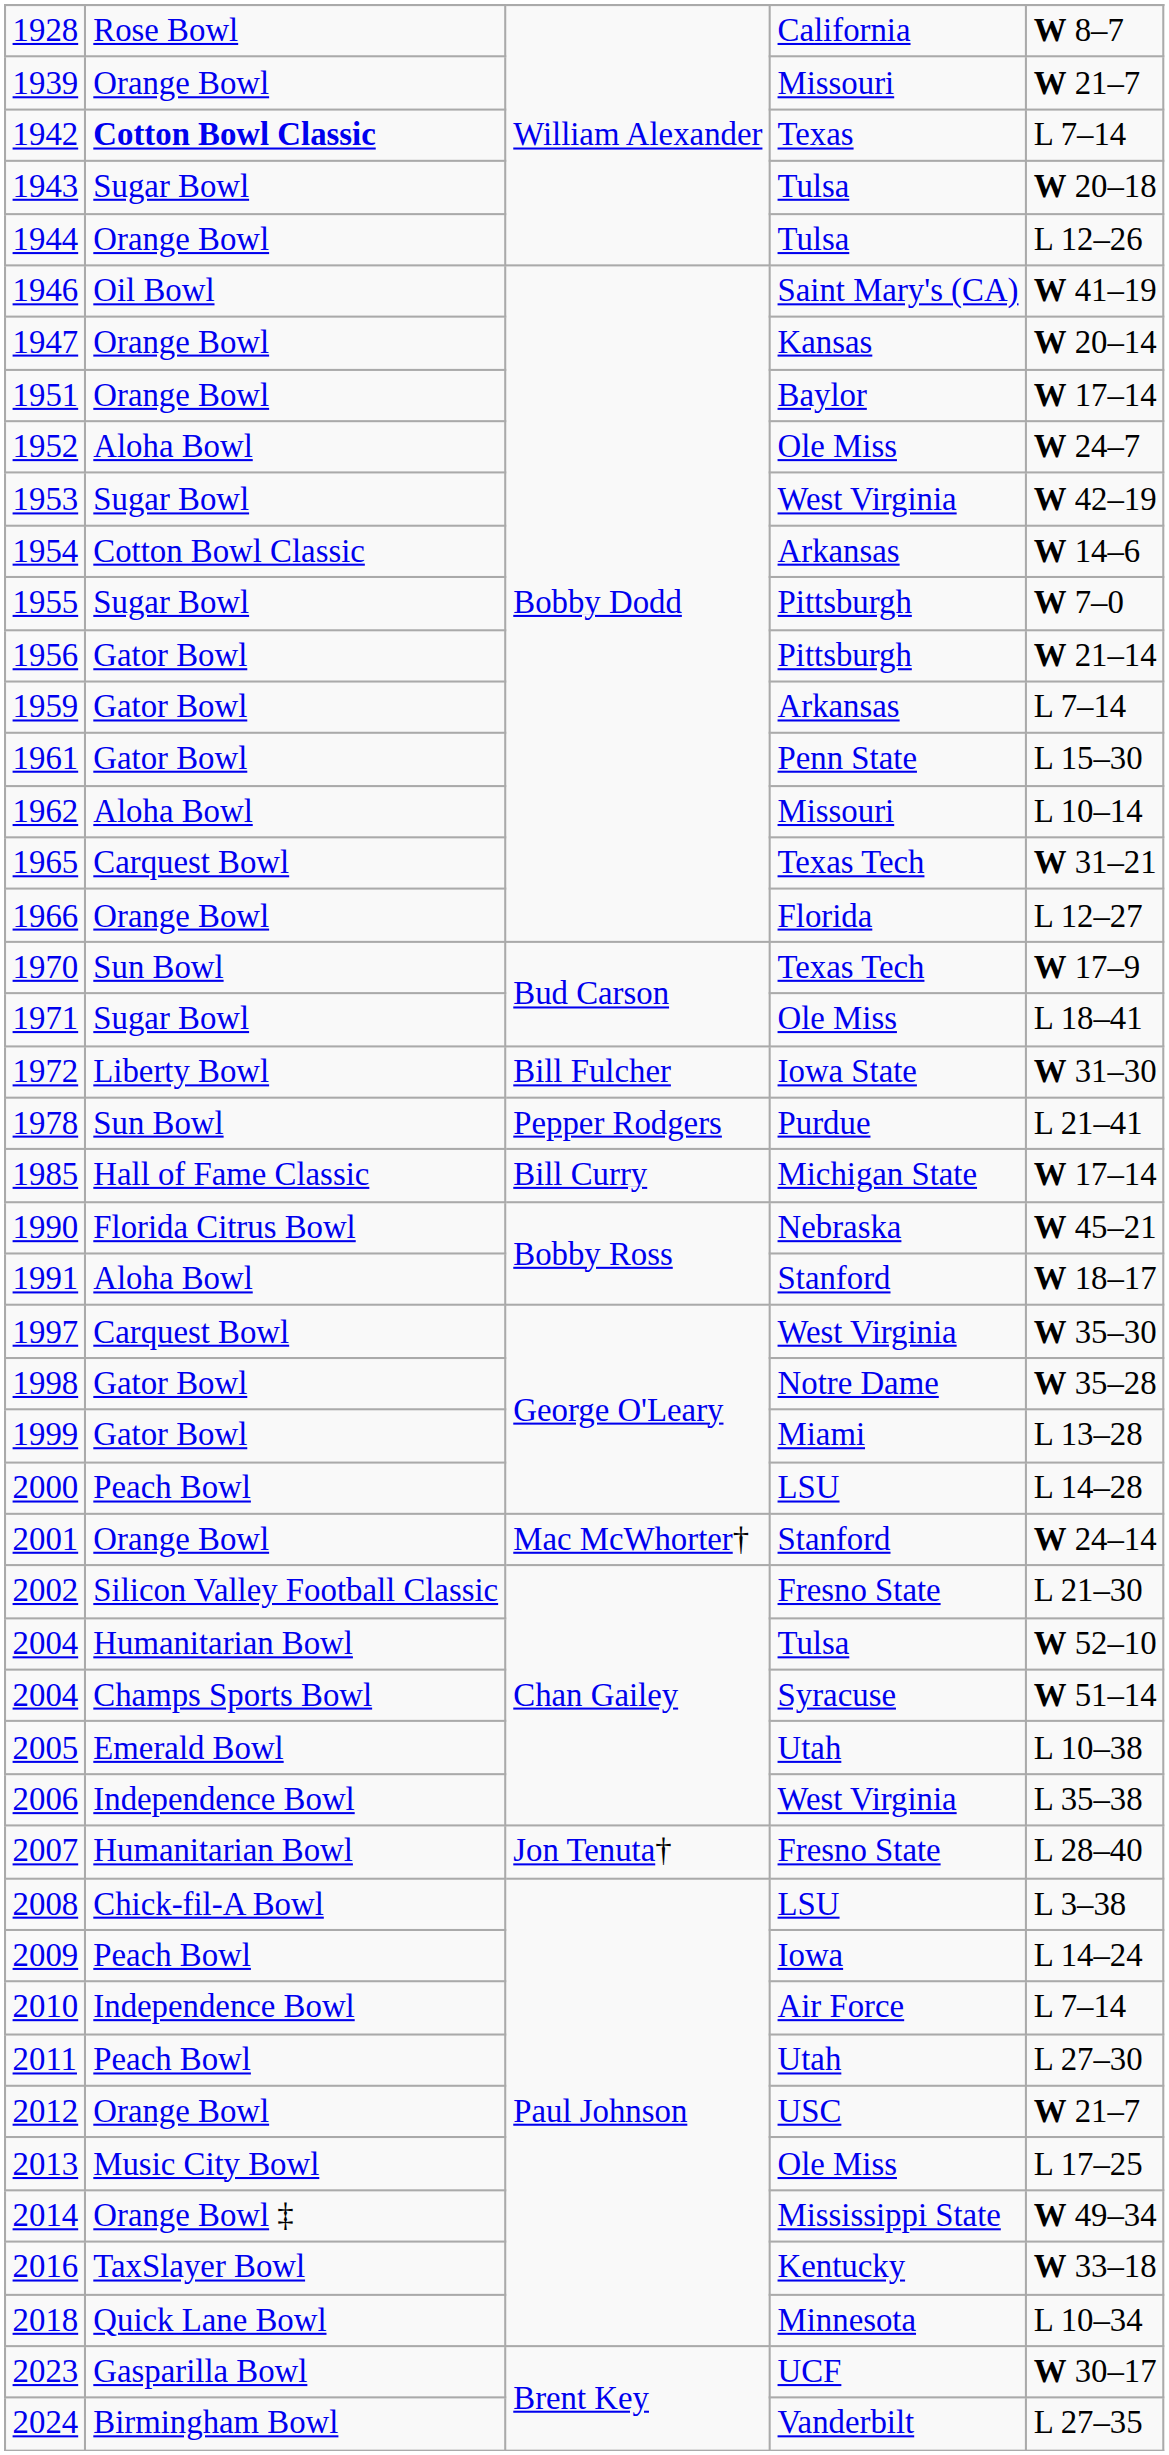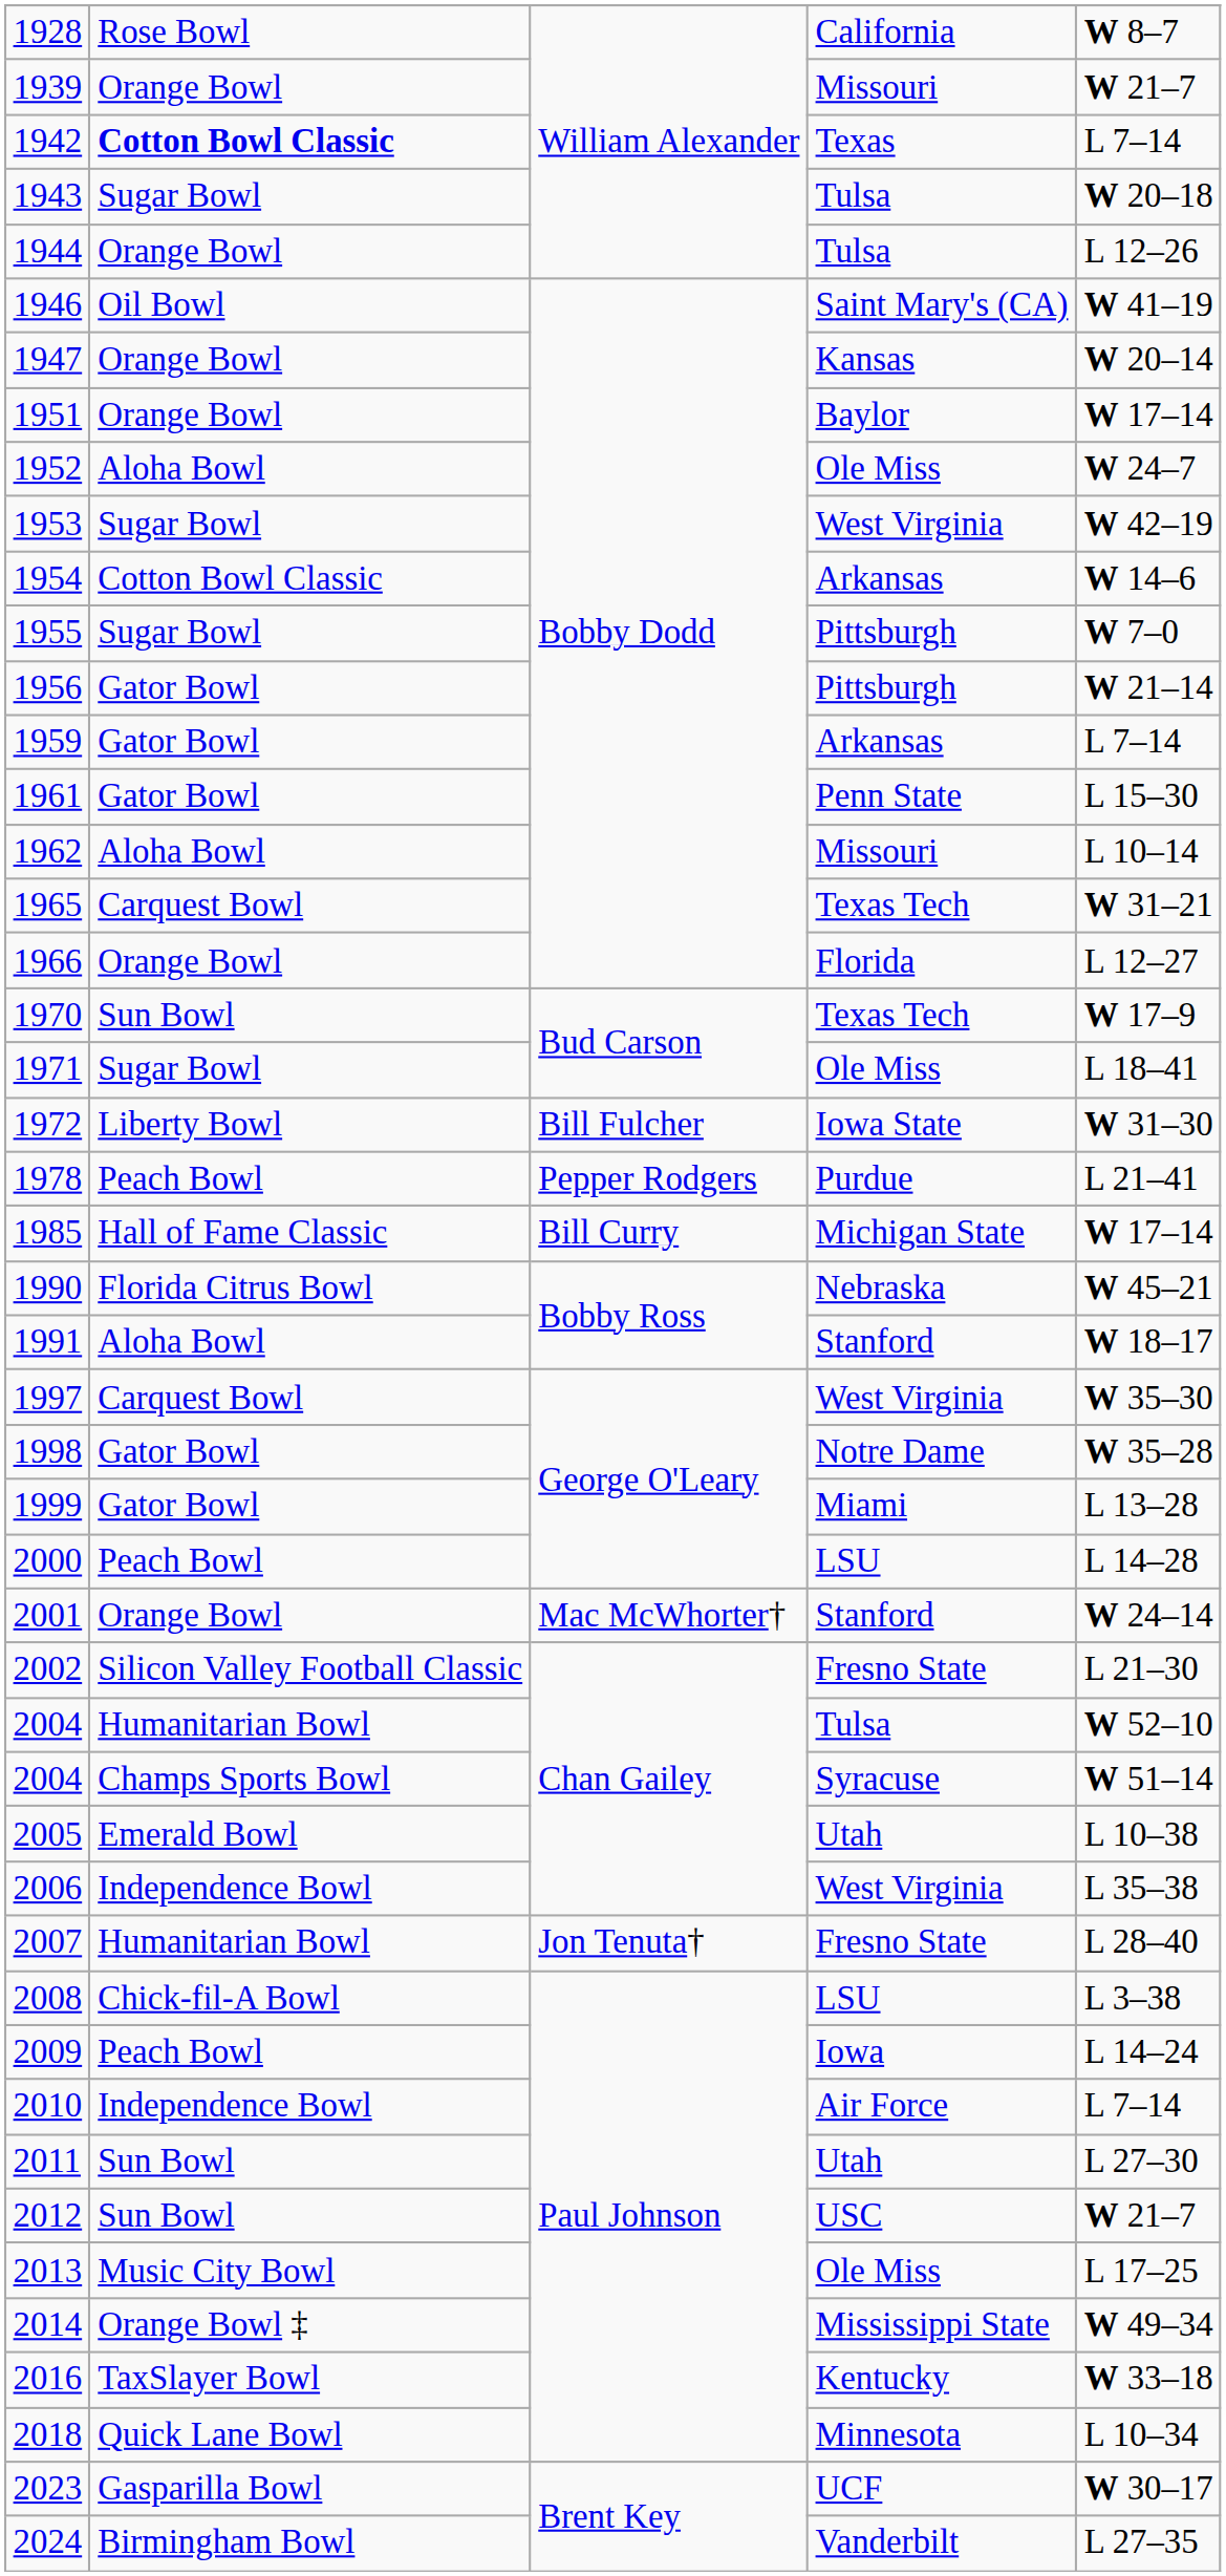 <table class="wikitable">
 <tr>
 </tr>
 <tr>
 <td><a href='#'>1928</a></td>
 <td><a href='#'>Rose Bowl</a></td>
 <td rowspan="5"><a href='#'>William Alexander</a></td>
 <td><a href='#'>California</a></td>
 <td><strong>W</strong> 8–7</td>
 </tr>
 <tr>
 <td><a href='#'>1939</a></td>
 <td><a href='#'>Orange Bowl</a></td>
 <td><a href='#'>Missouri</a></td>
 <td><strong>W</strong> 21–7</td>
 </tr>
 <tr>
 <td><a href='#'>1942</a></td>
 <td><strong><a href='#'>Cotton Bowl Classic</a></strong></td>
 <td><a href='#'>Texas</a></td>
 <td>L 7–14</td>
 </tr>
 <tr>
 <td><a href='#'>1943</a></td>
 <td><a href='#'>Sugar Bowl</a></td>
 <td><a href='#'>Tulsa</a></td>
 <td><strong>W</strong> 20–18</td>
 </tr>
 <tr>
 <td><a href='#'>1944</a></td>
 <td><a href='#'>Orange Bowl</a></td>
 <td><a href='#'>Tulsa</a></td>
 <td>L 12–26</td>
 </tr>
 <tr>
 <td><a href='#'>1946</a></td>
 <td><a href='#'>Oil Bowl</a></td>
 <td rowspan="13"><a href='#'>Bobby Dodd</a></td>
 <td><a href='#'>Saint Mary's (CA)</a></td>
 <td><strong>W</strong> 41–19</td>
 </tr>
 <tr>
 <td><a href='#'>1947</a></td>
 <td><a href='#'>Orange Bowl</a></td>
 <td><a href='#'>Kansas</a></td>
 <td><strong>W</strong> 20–14</td>
 </tr>
 <tr>
 <td><a href='#'>1951</a></td>
 <td><a href='#'>Orange Bowl</a></td>
 <td><a href='#'>Baylor</a></td>
 <td><strong>W</strong> 17–14</td>
 </tr>
 <tr>
 <td><a href='#'>1952</a></td>
 <td><a href='#'>Aloha Bowl</a></td>
 <td><a href='#'>Ole Miss</a></td>
 <td><strong>W</strong> 24–7</td>
 </tr>
 <tr>
 <td><a href='#'>1953</a></td>
 <td><a href='#'>Sugar Bowl</a></td>
 <td><a href='#'>West Virginia</a></td>
 <td><strong>W</strong> 42–19</td>
 </tr>
 <tr>
 <td><a href='#'>1954</a></td>
 <td><a href='#'>Cotton Bowl Classic</a></td>
 <td><a href='#'>Arkansas</a></td>
 <td><strong>W</strong> 14–6</td>
 </tr>
 <tr>
 <td><a href='#'>1955</a></td>
 <td><a href='#'>Sugar Bowl</a></td>
 <td><a href='#'>Pittsburgh</a></td>
 <td><strong>W</strong> 7–0</td>
 </tr>
 <tr>
 <td><a href='#'>1956</a></td>
 <td><a href='#'>Gator Bowl</a></td>
 <td><a href='#'>Pittsburgh</a></td>
 <td><strong>W</strong> 21–14</td>
 </tr>
 <tr>
 <td><a href='#'>1959</a></td>
 <td><a href='#'>Gator Bowl</a></td>
 <td><a href='#'>Arkansas</a></td>
 <td>L 7–14</td>
 </tr>
 <tr>
 <td><a href='#'>1961</a></td>
 <td><a href='#'>Gator Bowl</a></td>
 <td><a href='#'>Penn State</a></td>
 <td>L 15–30</td>
 </tr>
 <tr>
 <td><a href='#'>1962</a></td>
 <td><a href='#'>Aloha Bowl</a></td>
 <td><a href='#'>Missouri</a></td>
 <td>L 10–14</td>
 </tr>
 <tr>
 <td><a href='#'>1965</a></td>
 <td><a href='#'>Carquest Bowl</a></td>
 <td><a href='#'>Texas Tech</a></td>
 <td><strong>W</strong> 31–21</td>
 </tr>
 <tr>
 <td><a href='#'>1966</a></td>
 <td><a href='#'>Orange Bowl</a></td>
 <td><a href='#'>Florida</a></td>
 <td>L 12–27</td>
 </tr>
 <tr>
 <td><a href='#'>1970</a></td>
 <td><a href='#'>Sun Bowl</a></td>
 <td rowspan="2"><a href='#'>Bud Carson</a></td>
 <td><a href='#'>Texas Tech</a></td>
 <td><strong>W</strong> 17–9</td>
 </tr>
 <tr>
 <td><a href='#'>1971</a></td>
 <td><a href='#'>Sugar Bowl</a></td>
 <td><a href='#'>Ole Miss</a></td>
 <td>L 18–41</td>
 </tr>
 <tr>
 <td><a href='#'>1972</a></td>
 <td><a href='#'>Liberty Bowl</a></td>
 <td><a href='#'>Bill Fulcher</a></td>
 <td><a href='#'>Iowa State</a></td>
 <td><strong>W</strong> 31–30</td>
 </tr>
 <tr>
 <td><a href='#'>1978</a></td>
-<td><a href='#'>Sun Bowl</a></td>
+<td><a href='#'>Peach Bowl</a></td>
 <td><a href='#'>Pepper Rodgers</a></td>
 <td><a href='#'>Purdue</a></td>
 <td>L 21–41</td>
 </tr>
 <tr>
 <td><a href='#'>1985</a></td>
 <td><a href='#'>Hall of Fame Classic</a></td>
 <td><a href='#'>Bill Curry</a></td>
 <td><a href='#'>Michigan State</a></td>
 <td><strong>W</strong> 17–14</td>
 </tr>
 <tr>
 <td><a href='#'>1990</a></td>
 <td><a href='#'>Florida Citrus Bowl</a></td>
 <td rowspan="2"><a href='#'>Bobby Ross</a></td>
 <td><a href='#'>Nebraska</a></td>
 <td><strong>W</strong> 45–21</td>
 </tr>
 <tr>
 <td><a href='#'>1991</a></td>
 <td><a href='#'>Aloha Bowl</a></td>
 <td><a href='#'>Stanford</a></td>
 <td><strong>W</strong> 18–17</td>
 </tr>
 <tr>
 <td><a href='#'>1997</a></td>
 <td><a href='#'>Carquest Bowl</a></td>
 <td rowspan="4"><a href='#'>George O'Leary</a></td>
 <td><a href='#'>West Virginia</a></td>
 <td><strong>W</strong> 35–30</td>
 </tr>
 <tr>
 <td><a href='#'>1998</a></td>
 <td><a href='#'>Gator Bowl</a></td>
 <td><a href='#'>Notre Dame</a></td>
 <td><strong>W</strong> 35–28</td>
 </tr>
 <tr>
 <td><a href='#'>1999</a></td>
 <td><a href='#'>Gator Bowl</a></td>
 <td><a href='#'>Miami</a></td>
 <td>L 13–28</td>
 </tr>
 <tr>
 <td><a href='#'>2000</a></td>
 <td><a href='#'>Peach Bowl</a></td>
 <td><a href='#'>LSU</a></td>
 <td>L 14–28</td>
 </tr>
 <tr>
 <td><a href='#'>2001</a></td>
 <td><a href='#'>Orange Bowl</a></td>
 <td><a href='#'>Mac McWhorter</a>†</td>
 <td><a href='#'>Stanford</a></td>
 <td><strong>W</strong> 24–14</td>
 </tr>
 <tr>
 <td><a href='#'>2002</a></td>
 <td><a href='#'>Silicon Valley Football Classic</a></td>
 <td rowspan="5"><a href='#'>Chan Gailey</a></td>
 <td><a href='#'>Fresno State</a></td>
 <td>L 21–30</td>
 </tr>
 <tr>
 <td><a href='#'>2004</a></td>
 <td><a href='#'>Humanitarian Bowl</a></td>
 <td><a href='#'>Tulsa</a></td>
 <td><strong>W</strong> 52–10</td>
 </tr>
 <tr>
 <td><a href='#'>2004</a></td>
 <td><a href='#'>Champs Sports Bowl</a></td>
 <td><a href='#'>Syracuse</a></td>
 <td><strong>W</strong> 51–14</td>
 </tr>
 <tr>
 <td><a href='#'>2005</a></td>
 <td><a href='#'>Emerald Bowl</a></td>
 <td><a href='#'>Utah</a></td>
 <td>L 10–38</td>
 </tr>
 <tr>
 <td><a href='#'>2006</a></td>
 <td><a href='#'>Independence Bowl</a></td>
 <td><a href='#'>West Virginia</a></td>
 <td>L 35–38</td>
 </tr>
 <tr>
 <td><a href='#'>2007</a></td>
 <td><a href='#'>Humanitarian Bowl</a></td>
 <td><a href='#'>Jon Tenuta</a>†</td>
 <td><a href='#'>Fresno State</a></td>
 <td>L 28–40</td>
 </tr>
 <tr>
 <td><a href='#'>2008</a></td>
 <td><a href='#'>Chick-fil-A Bowl</a></td>
 <td rowspan="9"><a href='#'>Paul Johnson</a></td>
 <td><a href='#'>LSU</a></td>
 <td>L 3–38</td>
 </tr>
 <tr>
 <td><a href='#'>2009</a></td>
 <td><a href='#'>Peach Bowl</a></td>
 <td><a href='#'>Iowa</a></td>
 <td>L 14–24</td>
 </tr>
 <tr>
 <td><a href='#'>2010</a></td>
 <td><a href='#'>Independence Bowl</a></td>
 <td><a href='#'>Air Force</a></td>
 <td>L 7–14</td>
 </tr>
 <tr>
 <td><a href='#'>2011</a></td>
-<td><a href='#'>Peach Bowl</a></td>
+<td><a href='#'>Sun Bowl</a></td>
 <td><a href='#'>Utah</a></td>
 <td>L 27–30</td>
 </tr>
 <tr>
 <td><a href='#'>2012</a></td>
-<td><a href='#'>Orange Bowl</a></td>
+<td><a href='#'>Sun Bowl</a></td>
 <td><a href='#'>USC</a></td>
 <td><strong>W</strong> 21–7</td>
 </tr>
 <tr>
 <td><a href='#'>2013</a></td>
 <td><a href='#'>Music City Bowl</a></td>
 <td><a href='#'>Ole Miss</a></td>
 <td>L 17–25</td>
 </tr>
 <tr>
 <td><a href='#'>2014</a></td>
 <td><a href='#'>Orange Bowl</a> ‡</td>
 <td><a href='#'>Mississippi State</a></td>
 <td><strong>W</strong> 49–34</td>
 </tr>
 <tr>
 <td><a href='#'>2016</a></td>
 <td><a href='#'>TaxSlayer Bowl</a></td>
 <td><a href='#'>Kentucky</a></td>
 <td><strong>W</strong> 33–18</td>
 </tr>
 <tr>
 <td><a href='#'>2018</a></td>
 <td><a href='#'>Quick Lane Bowl</a></td>
 <td><a href='#'>Minnesota</a></td>
 <td>L 10–34</td>
 </tr>
 <tr>
 <td><a href='#'>2023</a></td>
 <td><a href='#'>Gasparilla Bowl</a></td>
 <td rowspan="2"><a href='#'>Brent Key</a></td>
 <td><a href='#'>UCF</a></td>
 <td><strong>W</strong> 30–17</td>
 </tr>
 <tr>
 <td><a href='#'>2024</a></td>
 <td><a href='#'>Birmingham Bowl</a></td>
 <td><a href='#'>Vanderbilt</a></td>
 <td>L 27–35</td>
 </tr>
 </table>
